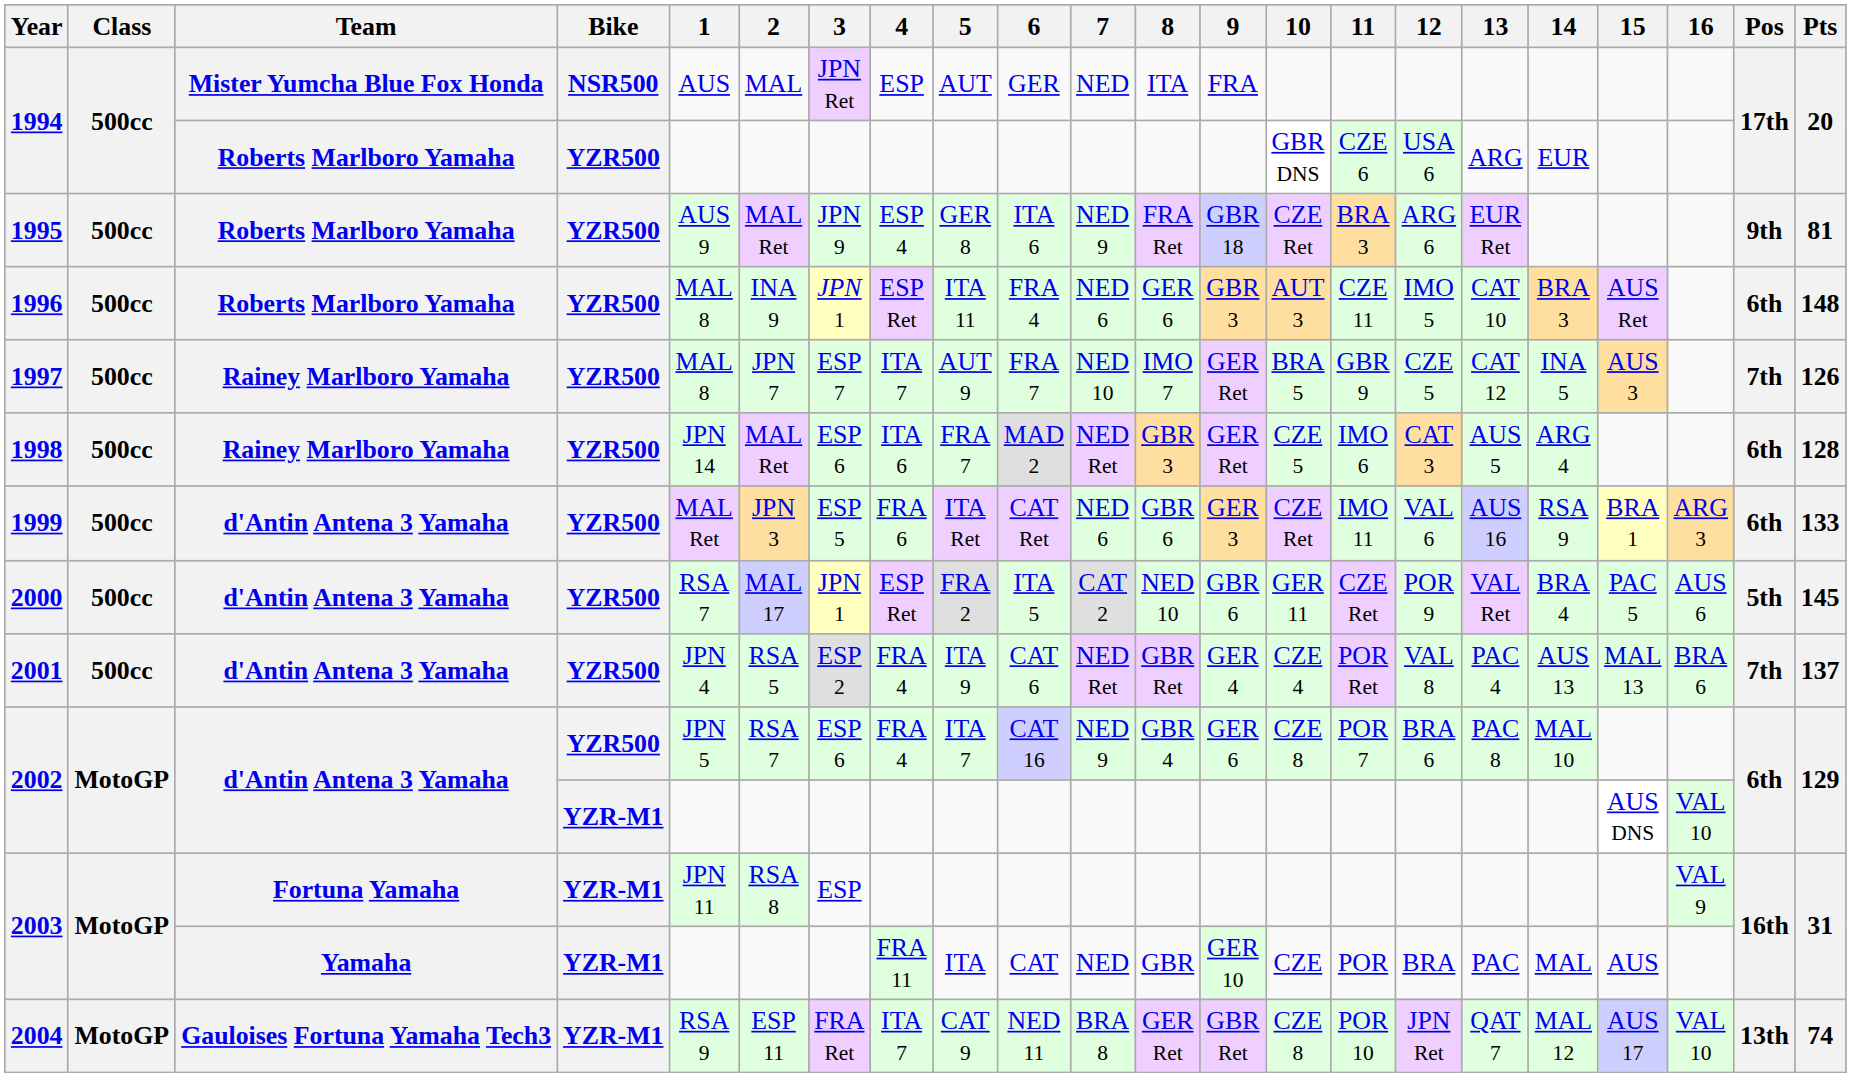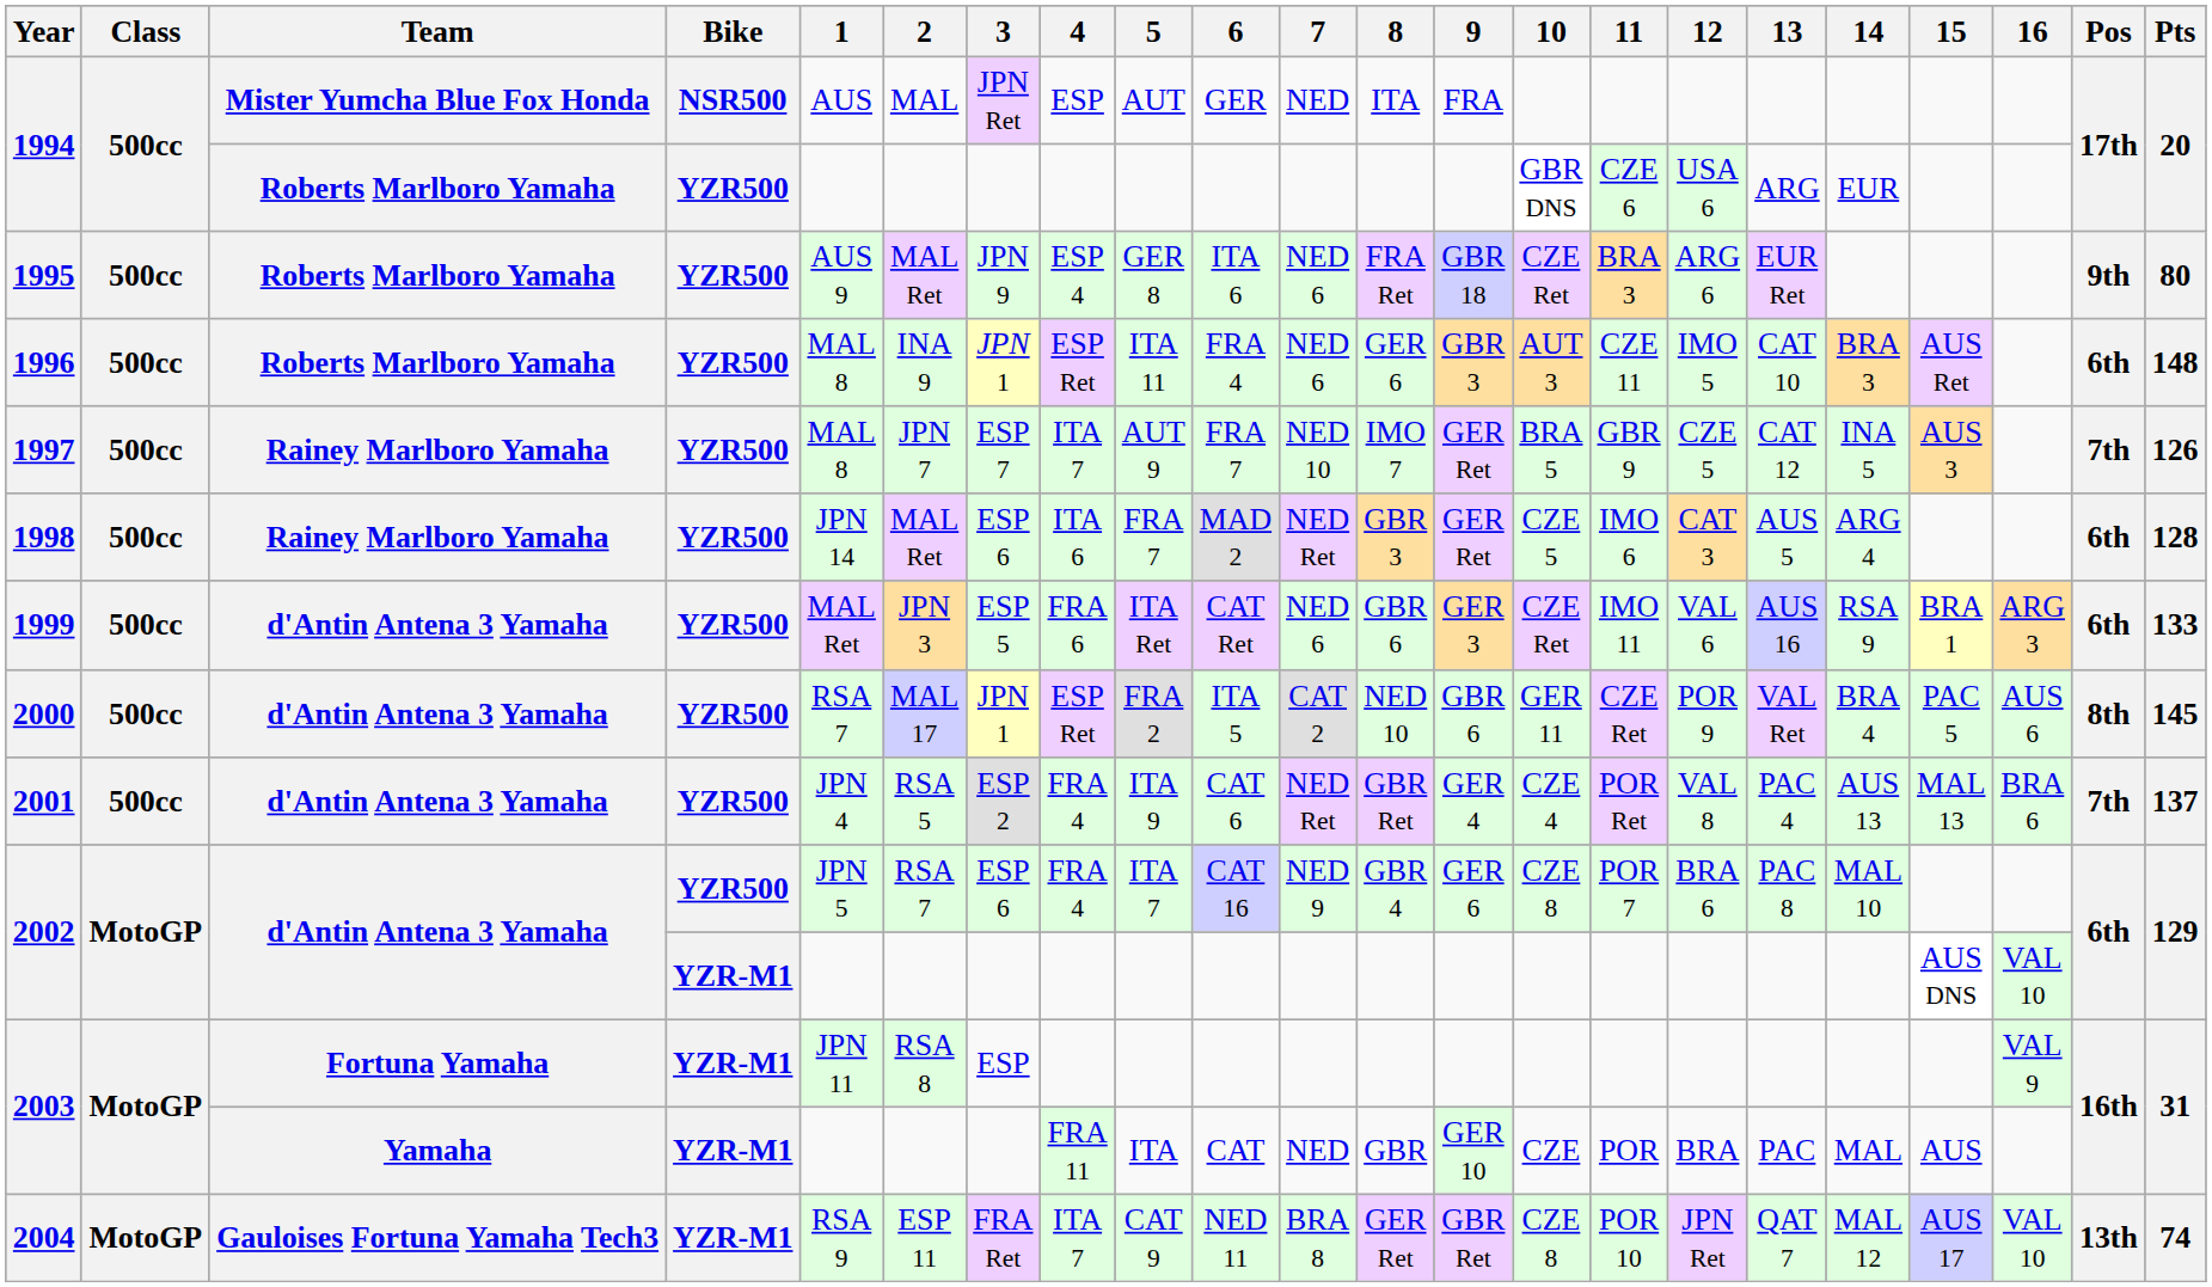 <table class="wikitable" style="text-align:center; font-size:95%">
 <tr>
 <th>Year</th>
 <th>Class</th>
 <th>Team</th>
 <th>Bike</th>
 <th>1</th>
 <th>2</th>
 <th>3</th>
 <th>4</th>
 <th>5</th>
 <th>6</th>
 <th>7</th>
 <th>8</th>
 <th>9</th>
 <th>10</th>
 <th>11</th>
 <th>12</th>
 <th>13</th>
 <th>14</th>
 <th>15</th>
 <th>16</th>
 <th>Pos</th>
 <th>Pts</th>
 </tr>
 <tr>
 <th rowspan=2><a href='#'>1994</a></th>
 <th rowspan=2>500cc</th>
 <th><a href='#'>Mister Yumcha Blue Fox Honda</a></th>
 <th><a href='#'>NSR500</a></th>
 <td><a href='#'>AUS</a> <br><small></small></td>
 <td><a href='#'>MAL</a> <br><small></small></td>
 <td style="background:#EFCFFF;"><a href='#'>JPN</a> <br><small>Ret</small></td>
 <td><a href='#'>ESP</a> <br><small></small></td>
 <td><a href='#'>AUT</a> <br><small></small></td>
 <td><a href='#'>GER</a> <br><small></small></td>
 <td><a href='#'>NED</a> <br><small></small></td>
 <td><a href='#'>ITA</a> <br><small></small></td>
 <td><a href='#'>FRA</a> <br><small></small></td>
 <td></td>
 <td></td>
 <td></td>
 <td></td>
 <td></td>
 <td></td>
 <td></td>
 <th rowspan=2>17th</th>
 <th rowspan=2>20</th>
 </tr>
 <tr>
 <th><a href='#'>Roberts</a> <a href='#'>Marlboro Yamaha</a></th>
 <th><a href='#'>YZR500</a></th>
 <td></td>
 <td></td>
 <td></td>
 <td></td>
 <td></td>
 <td></td>
 <td></td>
 <td></td>
 <td></td>
 <td style="background:#FFFFFF;"><a href='#'>GBR</a> <br><small>DNS</small></td>
 <td style="background:#DFFFDF;"><a href='#'>CZE</a> <br><small>6</small></td>
 <td style="background:#DFFFDF;"><a href='#'>USA</a> <br><small>6</small></td>
 <td><a href='#'>ARG</a> <br><small></small></td>
 <td><a href='#'>EUR</a> <br><small></small></td>
 <td></td>
 <td></td>
 </tr>
 <tr>
 <th><a href='#'>1995</a></th>
 <th>500cc</th>
 <th><a href='#'>Roberts</a> <a href='#'>Marlboro Yamaha</a></th>
 <th><a href='#'>YZR500</a></th>
 <td style="background:#DFFFDF;"><a href='#'>AUS</a> <br><small>9</small></td>
 <td style="background:#EFCFFF;"><a href='#'>MAL</a> <br><small>Ret</small></td>
 <td style="background:#DFFFDF;"><a href='#'>JPN</a> <br><small>9</small></td>
 <td style="background:#DFFFDF;"><a href='#'>ESP</a> <br><small>4</small></td>
 <td style="background:#DFFFDF;"><a href='#'>GER</a> <br><small>8</small></td>
 <td style="background:#DFFFDF;"><a href='#'>ITA</a> <br><small>6</small></td>
-<td style="background:#DFFFDF;"><a href='#'>NED</a> <br><small>9</small></td>
+<td style="background:#DFFFDF;"><a href='#'>NED</a> <br><small>6</small></td>
 <td style="background:#EFCFFF;"><a href='#'>FRA</a> <br><small>Ret</small></td>
 <td style="background:#CFCFFF;"><a href='#'>GBR</a> <br><small>18</small></td>
 <td style="background:#EFCFFF;"><a href='#'>CZE</a> <br><small>Ret</small></td>
 <td style="background:#FFDF9F;"><a href='#'>BRA</a> <br><small>3</small></td>
 <td style="background:#DFFFDF;"><a href='#'>ARG</a> <br><small>6</small></td>
 <td style="background:#EFCFFF;"><a href='#'>EUR</a> <br><small>Ret</small></td>
 <td></td>
 <td></td>
 <td></td>
 <th>9th</th>
-<th>81</th>
+<th>80</th>
 </tr>
 <tr>
 <th><a href='#'>1996</a></th>
 <th>500cc</th>
 <th><a href='#'>Roberts</a> <a href='#'>Marlboro Yamaha</a></th>
 <th><a href='#'>YZR500</a></th>
 <td style="background:#DFFFDF;"><a href='#'>MAL</a> <br><small>8</small></td>
 <td style="background:#DFFFDF;"><a href='#'>INA</a> <br><small>9</small></td>
 <td style="background:#FFFFBF;"><em><a href='#'>JPN</a></em> <br><small>1</small></td>
 <td style="background:#EFCFFF;"><a href='#'>ESP</a> <br><small>Ret</small></td>
 <td style="background:#DFFFDF;"><a href='#'>ITA</a> <br><small>11</small></td>
 <td style="background:#DFFFDF;"><a href='#'>FRA</a> <br><small>4</small></td>
 <td style="background:#DFFFDF;"><a href='#'>NED</a> <br><small>6</small></td>
 <td style="background:#DFFFDF;"><a href='#'>GER</a> <br><small>6</small></td>
 <td style="background:#FFDF9F;"><a href='#'>GBR</a> <br><small>3</small></td>
 <td style="background:#FFDF9F;"><a href='#'>AUT</a> <br><small>3</small></td>
 <td style="background:#DFFFDF;"><a href='#'>CZE</a> <br><small>11</small></td>
 <td style="background:#DFFFDF;"><a href='#'>IMO</a> <br><small>5</small></td>
 <td style="background:#DFFFDF;"><a href='#'>CAT</a> <br><small>10</small></td>
 <td style="background:#FFDF9F;"><a href='#'>BRA</a> <br><small>3</small></td>
 <td style="background:#EFCFFF;"><a href='#'>AUS</a> <br><small>Ret</small></td>
 <td></td>
 <th>6th</th>
 <th>148</th>
 </tr>
 <tr>
 <th><a href='#'>1997</a></th>
 <th>500cc</th>
 <th><a href='#'>Rainey</a> <a href='#'>Marlboro Yamaha</a></th>
 <th><a href='#'>YZR500</a></th>
 <td style="background:#DFFFDF;"><a href='#'>MAL</a> <br><small>8</small></td>
 <td style="background:#DFFFDF;"><a href='#'>JPN</a> <br><small>7</small></td>
 <td style="background:#DFFFDF;"><a href='#'>ESP</a> <br><small>7</small></td>
 <td style="background:#DFFFDF;"><a href='#'>ITA</a> <br><small>7</small></td>
 <td style="background:#DFFFDF;"><a href='#'>AUT</a> <br><small>9</small></td>
 <td style="background:#DFFFDF;"><a href='#'>FRA</a> <br><small>7</small></td>
 <td style="background:#DFFFDF;"><a href='#'>NED</a> <br><small>10</small></td>
 <td style="background:#DFFFDF;"><a href='#'>IMO</a> <br><small>7</small></td>
 <td style="background:#EFCFFF;"><a href='#'>GER</a> <br><small>Ret</small></td>
 <td style="background:#DFFFDF;"><a href='#'>BRA</a> <br><small>5</small></td>
 <td style="background:#DFFFDF;"><a href='#'>GBR</a> <br><small>9</small></td>
 <td style="background:#DFFFDF;"><a href='#'>CZE</a> <br><small>5</small></td>
 <td style="background:#DFFFDF;"><a href='#'>CAT</a> <br><small>12</small></td>
 <td style="background:#DFFFDF;"><a href='#'>INA</a> <br><small>5</small></td>
 <td style="background:#FFDF9F;"><a href='#'>AUS</a> <br><small>3</small></td>
 <td></td>
 <th>7th</th>
 <th>126</th>
 </tr>
 <tr>
 <th><a href='#'>1998</a></th>
 <th>500cc</th>
 <th><a href='#'>Rainey</a> <a href='#'>Marlboro Yamaha</a></th>
 <th><a href='#'>YZR500</a></th>
 <td style="background:#DFFFDF;"><a href='#'>JPN</a> <br><small>14</small></td>
 <td style="background:#EFCFFF;"><a href='#'>MAL</a> <br><small>Ret</small></td>
 <td style="background:#DFFFDF;"><a href='#'>ESP</a> <br><small>6</small></td>
 <td style="background:#DFFFDF;"><a href='#'>ITA</a> <br><small>6</small></td>
 <td style="background:#DFFFDF;"><a href='#'>FRA</a> <br><small>7</small></td>
 <td style="background:#DFDFDF;"><a href='#'>MAD</a> <br><small>2</small></td>
 <td style="background:#EFCFFF;"><a href='#'>NED</a> <br><small>Ret</small></td>
 <td style="background:#FFDF9F;"><a href='#'>GBR</a> <br><small>3</small></td>
 <td style="background:#EFCFFF;"><a href='#'>GER</a> <br><small>Ret</small></td>
 <td style="background:#DFFFDF;"><a href='#'>CZE</a> <br><small>5</small></td>
 <td style="background:#DFFFDF;"><a href='#'>IMO</a> <br><small>6</small></td>
 <td style="background:#FFDF9F;"><a href='#'>CAT</a> <br><small>3</small></td>
 <td style="background:#DFFFDF;"><a href='#'>AUS</a> <br><small>5</small></td>
 <td style="background:#DFFFDF;"><a href='#'>ARG</a> <br><small>4</small></td>
 <td></td>
 <td></td>
 <th>6th</th>
 <th>128</th>
 </tr>
 <tr>
 <th><a href='#'>1999</a></th>
 <th>500cc</th>
 <th><a href='#'>d'Antin</a> <a href='#'>Antena 3</a> <a href='#'>Yamaha</a></th>
 <th><a href='#'>YZR500</a></th>
 <td style="background:#EFCFFF;"><a href='#'>MAL</a> <br><small>Ret</small></td>
 <td style="background:#FFDF9F;"><a href='#'>JPN</a> <br><small>3</small></td>
 <td style="background:#DFFFDF;"><a href='#'>ESP</a> <br><small>5</small></td>
 <td style="background:#DFFFDF;"><a href='#'>FRA</a> <br><small>6</small></td>
 <td style="background:#EFCFFF;"><a href='#'>ITA</a> <br><small>Ret</small></td>
 <td style="background:#EFCFFF;"><a href='#'>CAT</a> <br><small>Ret</small></td>
 <td style="background:#DFFFDF;"><a href='#'>NED</a> <br><small>6</small></td>
 <td style="background:#DFFFDF;"><a href='#'>GBR</a> <br><small>6</small></td>
 <td style="background:#FFDF9F;"><a href='#'>GER</a> <br><small>3</small></td>
 <td style="background:#EFCFFF;"><a href='#'>CZE</a> <br><small>Ret</small></td>
 <td style="background:#DFFFDF;"><a href='#'>IMO</a> <br><small>11</small></td>
 <td style="background:#DFFFDF;"><a href='#'>VAL</a> <br><small>6</small></td>
 <td style="background:#CFCFFF;"><a href='#'>AUS</a> <br><small>16</small></td>
 <td style="background:#DFFFDF;"><a href='#'>RSA</a> <br><small>9</small></td>
 <td style="background:#FFFFBF;"><a href='#'>BRA</a> <br><small>1</small></td>
 <td style="background:#FFDF9F;"><a href='#'>ARG</a> <br><small>3</small></td>
 <th>6th</th>
 <th>133</th>
 </tr>
 <tr>
 <th><a href='#'>2000</a></th>
 <th>500cc</th>
 <th><a href='#'>d'Antin</a> <a href='#'>Antena 3</a> <a href='#'>Yamaha</a></th>
 <th><a href='#'>YZR500</a></th>
 <td style="background:#DFFFDF;"><a href='#'>RSA</a> <br><small>7</small></td>
 <td style="background:#CFCFFF;"><a href='#'>MAL</a> <br><small>17</small></td>
 <td style="background:#FFFFBF;"><a href='#'>JPN</a> <br><small>1</small></td>
 <td style="background:#EFCFFF;"><a href='#'>ESP</a> <br><small>Ret</small></td>
 <td style="background:#DFDFDF;"><a href='#'>FRA</a> <br><small>2</small></td>
 <td style="background:#DFFFDF;"><a href='#'>ITA</a> <br><small>5</small></td>
 <td style="background:#DFDFDF;"><a href='#'>CAT</a> <br><small>2</small></td>
 <td style="background:#DFFFDF;"><a href='#'>NED</a> <br><small>10</small></td>
 <td style="background:#DFFFDF;"><a href='#'>GBR</a> <br><small>6</small></td>
 <td style="background:#DFFFDF;"><a href='#'>GER</a> <br><small>11</small></td>
 <td style="background:#EFCFFF;"><a href='#'>CZE</a> <br><small>Ret</small></td>
 <td style="background:#DFFFDF;"><a href='#'>POR</a> <br><small>9</small></td>
 <td style="background:#EFCFFF;"><a href='#'>VAL</a> <br><small>Ret</small></td>
 <td style="background:#DFFFDF;"><a href='#'>BRA</a> <br><small>4</small></td>
 <td style="background:#DFFFDF;"><a href='#'>PAC</a> <br><small>5</small></td>
 <td style="background:#DFFFDF;"><a href='#'>AUS</a> <br><small>6</small></td>
-<th>5th</th>
+<th>8th</th>
 <th>145</th>
 </tr>
 <tr>
 <th><a href='#'>2001</a></th>
 <th>500cc</th>
 <th><a href='#'>d'Antin</a> <a href='#'>Antena 3</a> <a href='#'>Yamaha</a></th>
 <th><a href='#'>YZR500</a></th>
 <td style="background:#DFFFDF;"><a href='#'>JPN</a> <br><small>4</small></td>
 <td style="background:#DFFFDF;"><a href='#'>RSA</a> <br><small>5</small></td>
 <td style="background:#DFDFDF;"><a href='#'>ESP</a> <br><small>2</small></td>
 <td style="background:#DFFFDF;"><a href='#'>FRA</a> <br><small>4</small></td>
 <td style="background:#DFFFDF;"><a href='#'>ITA</a> <br><small>9</small></td>
 <td style="background:#DFFFDF;"><a href='#'>CAT</a> <br><small>6</small></td>
 <td style="background:#EFCFFF;"><a href='#'>NED</a> <br><small>Ret</small></td>
 <td style="background:#EFCFFF;"><a href='#'>GBR</a> <br><small>Ret</small></td>
 <td style="background:#DFFFDF;"><a href='#'>GER</a> <br><small>4</small></td>
 <td style="background:#DFFFDF;"><a href='#'>CZE</a> <br><small>4</small></td>
 <td style="background:#EFCFFF;"><a href='#'>POR</a> <br><small>Ret</small></td>
 <td style="background:#DFFFDF;"><a href='#'>VAL</a> <br><small>8</small></td>
 <td style="background:#DFFFDF;"><a href='#'>PAC</a> <br><small>4</small></td>
 <td style="background:#DFFFDF;"><a href='#'>AUS</a> <br><small>13</small></td>
 <td style="background:#DFFFDF;"><a href='#'>MAL</a> <br><small>13</small></td>
 <td style="background:#DFFFDF;"><a href='#'>BRA</a> <br><small>6</small></td>
 <th>7th</th>
 <th>137</th>
 </tr>
 <tr>
 <th rowspan=2><a href='#'>2002</a></th>
 <th rowspan=2>MotoGP</th>
 <th rowspan=2><a href='#'>d'Antin</a> <a href='#'>Antena 3</a> <a href='#'>Yamaha</a></th>
 <th><a href='#'>YZR500</a></th>
 <td style="background:#DFFFDF;"><a href='#'>JPN</a> <br><small>5</small></td>
 <td style="background:#DFFFDF;"><a href='#'>RSA</a> <br><small>7</small></td>
 <td style="background:#DFFFDF;"><a href='#'>ESP</a> <br><small>6</small></td>
 <td style="background:#DFFFDF;"><a href='#'>FRA</a> <br><small>4</small></td>
 <td style="background:#DFFFDF;"><a href='#'>ITA</a> <br><small>7</small></td>
 <td style="background:#CFCFFF;"><a href='#'>CAT</a> <br><small>16</small></td>
 <td style="background:#DFFFDF;"><a href='#'>NED</a> <br><small>9</small></td>
 <td style="background:#DFFFDF;"><a href='#'>GBR</a> <br><small>4</small></td>
 <td style="background:#DFFFDF;"><a href='#'>GER</a> <br><small>6</small></td>
 <td style="background:#DFFFDF;"><a href='#'>CZE</a> <br><small>8</small></td>
 <td style="background:#DFFFDF;"><a href='#'>POR</a> <br><small>7</small></td>
 <td style="background:#DFFFDF;"><a href='#'>BRA</a> <br><small>6</small></td>
 <td style="background:#DFFFDF;"><a href='#'>PAC</a> <br><small>8</small></td>
 <td style="background:#DFFFDF;"><a href='#'>MAL</a> <br><small>10</small></td>
 <td></td>
 <td></td>
 <th rowspan=2>6th</th>
 <th rowspan=2>129</th>
 </tr>
 <tr>
 <th><a href='#'>YZR-M1</a></th>
 <td></td>
 <td></td>
 <td></td>
 <td></td>
 <td></td>
 <td></td>
 <td></td>
 <td></td>
 <td></td>
 <td></td>
 <td></td>
 <td></td>
 <td></td>
 <td></td>
 <td style="background:#FFFFFF;"><a href='#'>AUS</a> <br><small>DNS</small></td>
 <td style="background:#DFFFDF;"><a href='#'>VAL</a> <br><small>10</small></td>
 </tr>
 <tr>
 <th rowspan=2><a href='#'>2003</a></th>
 <th rowspan=2>MotoGP</th>
 <th><a href='#'>Fortuna</a> <a href='#'>Yamaha</a></th>
 <th><a href='#'>YZR-M1</a></th>
 <td style="background:#DFFFDF;"><a href='#'>JPN</a> <br><small>11</small></td>
 <td style="background:#DFFFDF;"><a href='#'>RSA</a> <br><small>8</small></td>
 <td><a href='#'>ESP</a> <br><small></small></td>
 <td></td>
 <td></td>
 <td></td>
 <td></td>
 <td></td>
 <td></td>
 <td></td>
 <td></td>
 <td></td>
 <td></td>
 <td></td>
 <td></td>
 <td style="background:#DFFFDF;"><a href='#'>VAL</a> <br><small>9</small></td>
 <th rowspan=2>16th</th>
 <th rowspan=2>31</th>
 </tr>
 <tr>
 <th><a href='#'>Yamaha</a></th>
 <th><a href='#'>YZR-M1</a></th>
 <td></td>
 <td></td>
 <td></td>
 <td style="background:#DFFFDF;"><a href='#'>FRA</a> <br><small>11</small></td>
 <td><a href='#'>ITA</a> <br><small></small></td>
 <td><a href='#'>CAT</a> <br><small></small></td>
 <td><a href='#'>NED</a> <br><small></small></td>
 <td><a href='#'>GBR</a> <br><small></small></td>
 <td style="background:#DFFFDF;"><a href='#'>GER</a> <br><small>10</small></td>
 <td><a href='#'>CZE</a> <br><small></small></td>
 <td><a href='#'>POR</a> <br><small></small></td>
 <td><a href='#'>BRA</a> <br><small></small></td>
 <td><a href='#'>PAC</a> <br><small></small></td>
 <td><a href='#'>MAL</a> <br><small></small></td>
 <td><a href='#'>AUS</a> <br><small></small></td>
 <td></td>
 </tr>
 <tr>
 <th><a href='#'>2004</a></th>
 <th>MotoGP</th>
 <th><a href='#'>Gauloises</a> <a href='#'>Fortuna</a> <a href='#'>Yamaha</a> <a href='#'>Tech3</a></th>
 <th><a href='#'>YZR-M1</a></th>
 <td style="background:#DFFFDF;"><a href='#'>RSA</a> <br><small>9</small></td>
 <td style="background:#DFFFDF;"><a href='#'>ESP</a> <br><small>11</small></td>
 <td style="background:#EFCFFF;"><a href='#'>FRA</a> <br><small>Ret</small></td>
 <td style="background:#DFFFDF;"><a href='#'>ITA</a> <br><small>7</small></td>
 <td style="background:#DFFFDF;"><a href='#'>CAT</a> <br><small>9</small></td>
 <td style="background:#DFFFDF;"><a href='#'>NED</a> <br><small>11</small></td>
 <td style="background:#DFFFDF;"><a href='#'>BRA</a> <br><small>8</small></td>
 <td style="background:#EFCFFF;"><a href='#'>GER</a> <br><small>Ret</small></td>
 <td style="background:#EFCFFF;"><a href='#'>GBR</a> <br><small>Ret</small></td>
 <td style="background:#DFFFDF;"><a href='#'>CZE</a> <br><small>8</small></td>
 <td style="background:#DFFFDF;"><a href='#'>POR</a> <br><small>10</small></td>
 <td style="background:#EFCFFF;"><a href='#'>JPN</a> <br><small>Ret</small></td>
 <td style="background:#DFFFDF;"><a href='#'>QAT</a> <br><small>7</small></td>
 <td style="background:#DFFFDF;"><a href='#'>MAL</a> <br><small>12</small></td>
 <td style="background:#CFCFFF;"><a href='#'>AUS</a> <br><small>17</small></td>
 <td style="background:#DFFFDF;"><a href='#'>VAL</a> <br><small>10</small></td>
 <th>13th</th>
 <th>74</th>
 </tr>
 </table>
